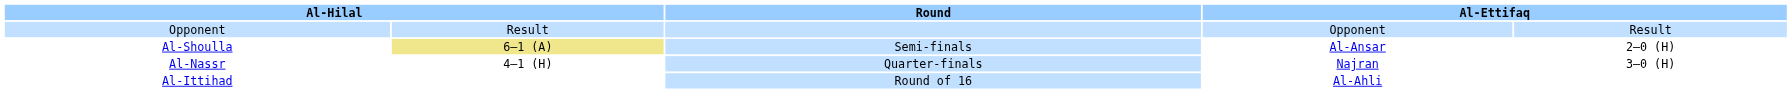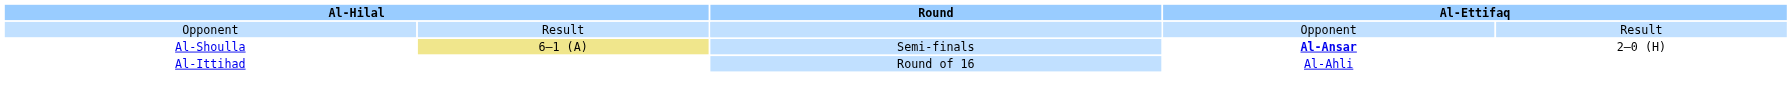 <table style="width:100%; text-align:center;">
 <tr style="vertical-align:top; background:#9cf;">
 <th colspan=2 style="width:1*">Al-Hilal</th>
 <th><strong>Round</strong></th>
 <th colspan=2 style="width:1*">Al-Ettifaq</th>
 </tr>
 <tr style="vertical-align:top; background:#c1e0ff;">
 <td>Opponent</td>
 <td>Result</td>
 <td style="background:#c1e0ff;"></td>
 <td>Opponent</td>
 <td>Result</td>
 </tr>
 <tr>
 <td><a href='#'>Al-Shoulla</a></td>
 <td style="background: khaki;">6–1 (A)</td>
 <td style="background:#c1e0ff;" rowspan="1">Semi-finals</td>
-<td><a href='#'>Al-Ansar</a></td>
+<td><strong><a href='#'>Al-Ansar</a></strong></td>
 <td>2–0 (H)</td>
-</tr>
-<tr>
-<td><a href='#'>Al-Nassr</a></td>
-<td>4–1 (H)</td>
-<td style="background:#c1e0ff;">Quarter-finals</td>
-<td><a href='#'>Najran</a></td>
-<td>3–0 (H)</td>
 </tr>
 <tr>
 <td rowspan=2><a href='#'>Al-Ittihad</a></td>
 <td></td>
 <td style="background:#c1e0ff;">Round of 16</td>
 <td rowspan=2><a href='#'>Al-Ahli</a></td>
 <td></td>
 </tr>
 </table>
